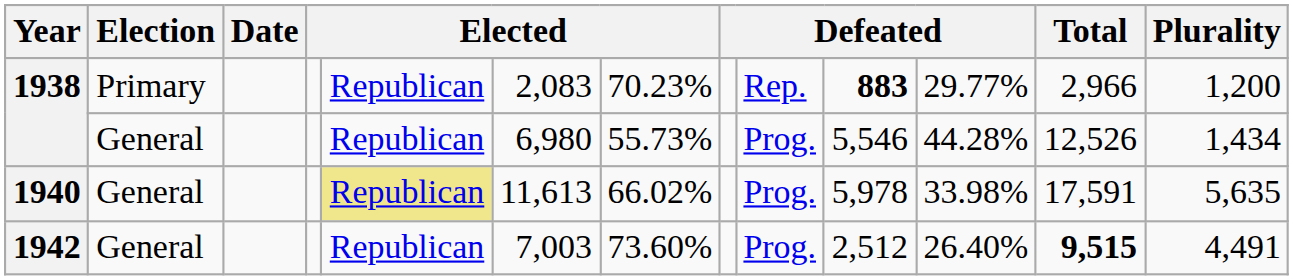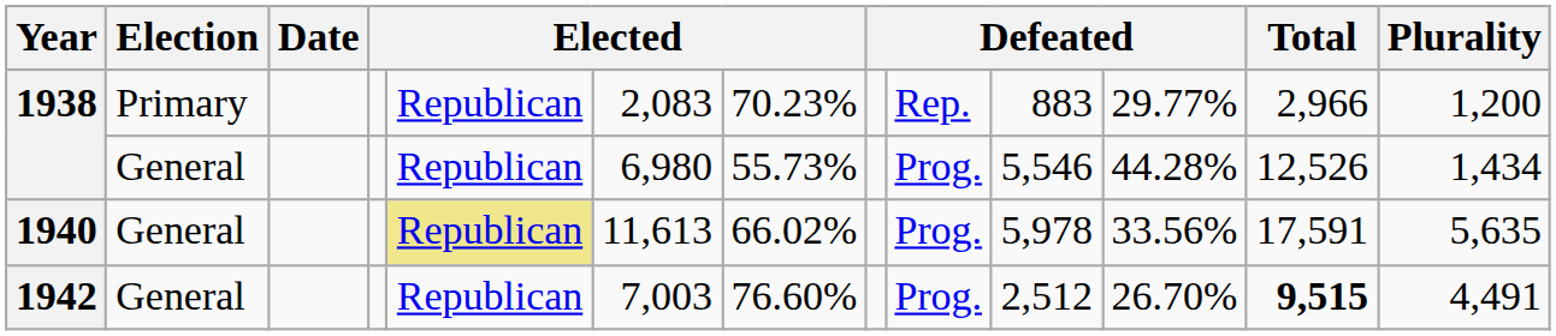 <table class=wikitable>
 <tr>
 <th>Year</th>
 <th>Election</th>
 <th>Date</th>
 <th ! colspan="4">Elected</th>
 <th ! colspan="4">Defeated</th>
 <th>Total</th>
 <th>Plurality</th>
 </tr>
 <tr>
 <th rowspan="2" valign="top">1938</th>
 <td valign="top">Primary</td>
 <td valign="top"></td>
 <td valign="top"></td>
 <td valign="top" ><a href='#'>Republican</a></td>
 <td valign="top" align="right">2,083</td>
 <td valign="top" align="right">70.23%</td>
 <td valign="top"></td>
 <td valign="top" ><a href='#'>Rep.</a></td>
-<td valign="top" align="right"><strong>883</strong></td>
+<td valign="top" align="right">883</td>
 <td valign="top" align="right">29.77%</td>
 <td valign="top" align="right">2,966</td>
 <td valign="top" align="right">1,200</td>
 </tr>
 <tr>
 <td valign="top">General</td>
 <td valign="top"></td>
 <td valign="top"></td>
 <td valign="top" ><a href='#'>Republican</a></td>
 <td valign="top" align="right">6,980</td>
 <td valign="top" align="right">55.73%</td>
 <td valign="top"></td>
 <td valign="top" ><a href='#'>Prog.</a></td>
 <td valign="top" align="right">5,546</td>
 <td valign="top" align="right">44.28%</td>
 <td valign="top" align="right">12,526</td>
 <td valign="top" align="right">1,434</td>
 </tr>
 <tr>
 <th valign="top">1940</th>
 <td valign="top">General</td>
 <td valign="top"></td>
 <td valign="top"></td>
 <td valign="top"  style="background: khaki;"><a href='#'>Republican</a></td>
 <td valign="top" align="right">11,613</td>
 <td valign="top" align="right">66.02%</td>
 <td valign="top"></td>
 <td valign="top" ><a href='#'>Prog.</a></td>
 <td valign="top" align="right">5,978</td>
-<td valign="top" align="right">33.98%</td>
+<td valign="top" align="right">33.56%</td>
 <td valign="top" align="right">17,591</td>
 <td valign="top" align="right">5,635</td>
 </tr>
 <tr>
 <th valign="top">1942</th>
 <td valign="top">General</td>
 <td valign="top"></td>
 <td valign="top"></td>
 <td valign="top" ><a href='#'>Republican</a></td>
 <td valign="top" align="right">7,003</td>
-<td valign="top" align="right">73.60%</td>
+<td valign="top" align="right">76.60%</td>
 <td valign="top"></td>
 <td valign="top" ><a href='#'>Prog.</a></td>
 <td valign="top" align="right">2,512</td>
-<td valign="top" align="right">26.40%</td>
+<td valign="top" align="right">26.70%</td>
 <td valign="top" align="right"><strong>9,515</strong></td>
 <td valign="top" align="right">4,491</td>
 </tr>
 </table>
